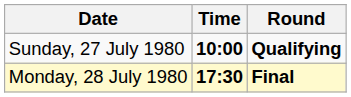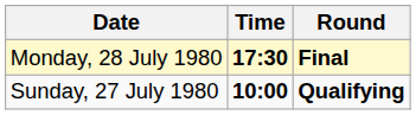 <table class="wikitable">
 <tr>
 <th>Date</th>
 <th>Time</th>
 <th>Round</th>
 </tr>
+<tr style=background:lemonchiffon>
+<td>Monday, 28 July 1980</td>
+<td><strong>17:30</strong></td>
+<td><strong>Final</strong></td>
+</tr>
 <tr>
 <td>Sunday, 27 July 1980</td>
 <td><strong>10:00</strong></td>
 <td><strong>Qualifying</strong></td>
 </tr>
-<tr style=background:lemonchiffon>
-<td>Monday, 28 July 1980</td>
-<td><strong>17:30</strong></td>
-<td><strong>Final</strong></td>
-</tr>
 </table>
